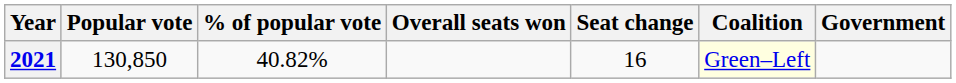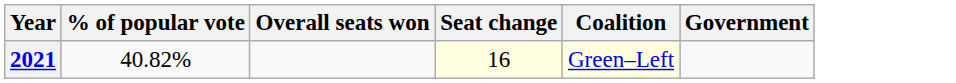 <table class="wikitable" style="text-align:center">
 <tr>
 <th>Year</th>
-<th>Popular vote<br></th>
 <th>% of popular vote</th>
 <th>Overall seats won</th>
 <th>Seat change</th>
 <th>Coalition</th>
 <th>Government</th>
 </tr>
 <tr>
 <th><a href='#'>2021</a></th>
-<td>130,850</td>
 <td>40.82%</td>
 <td></td>
-<td> 16</td>
+<td style="background: lightyellow;"> 16</td>
 <td style="background: lightyellow;"><a href='#'>Green–Left</a></td>
 <td></td>
 </tr>
 </table>
